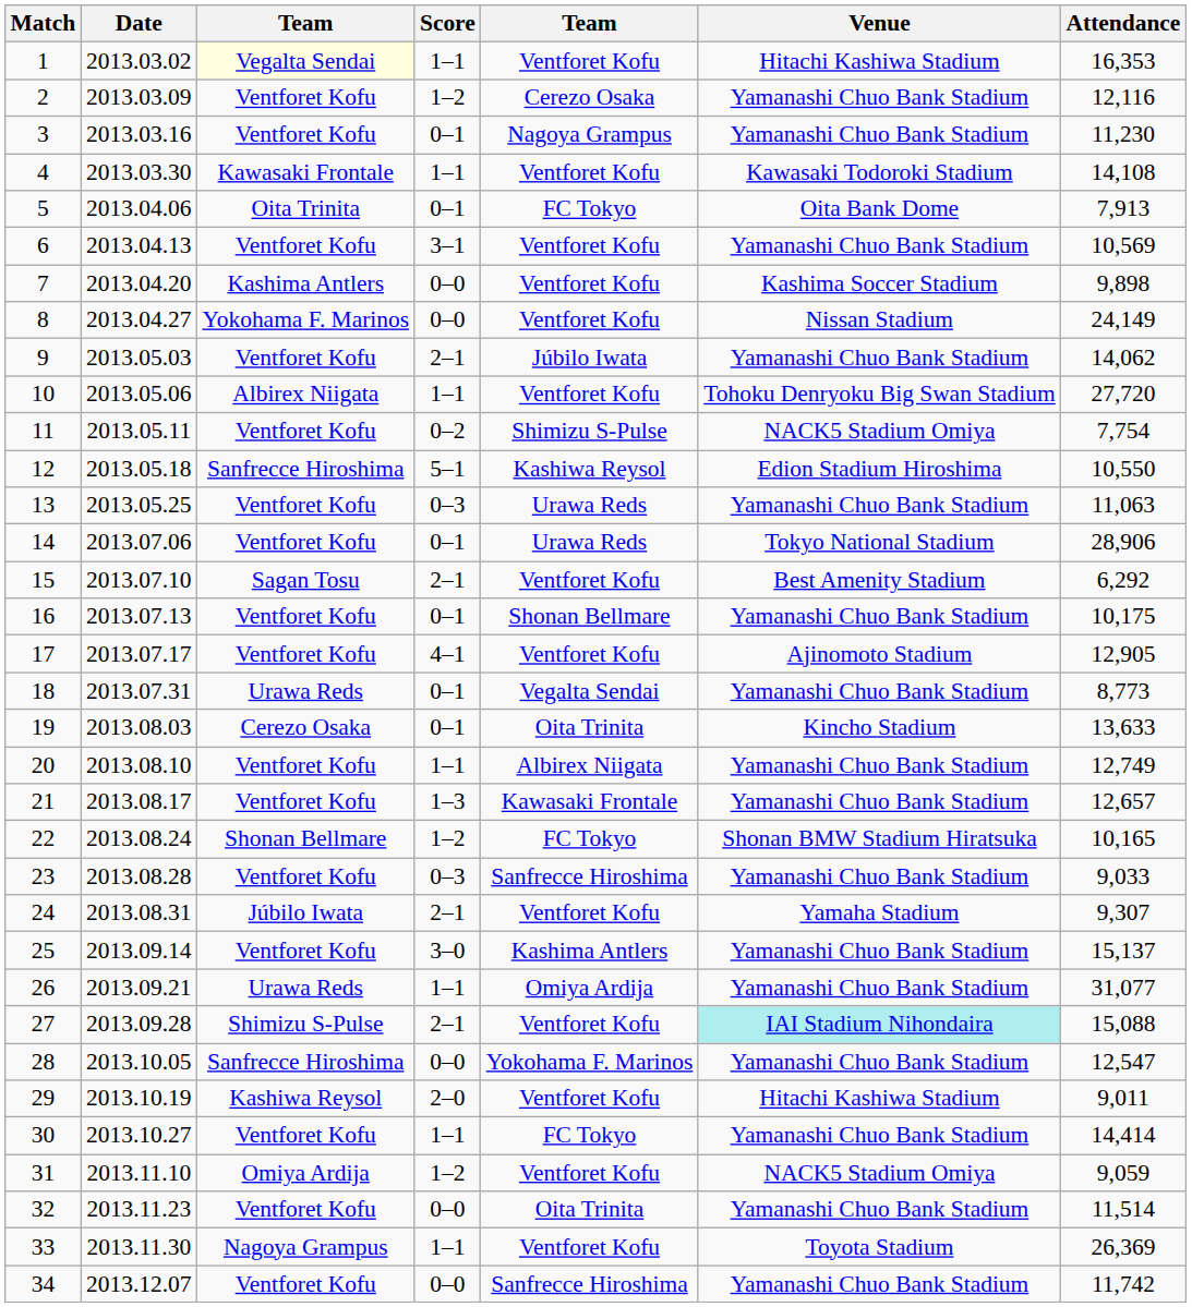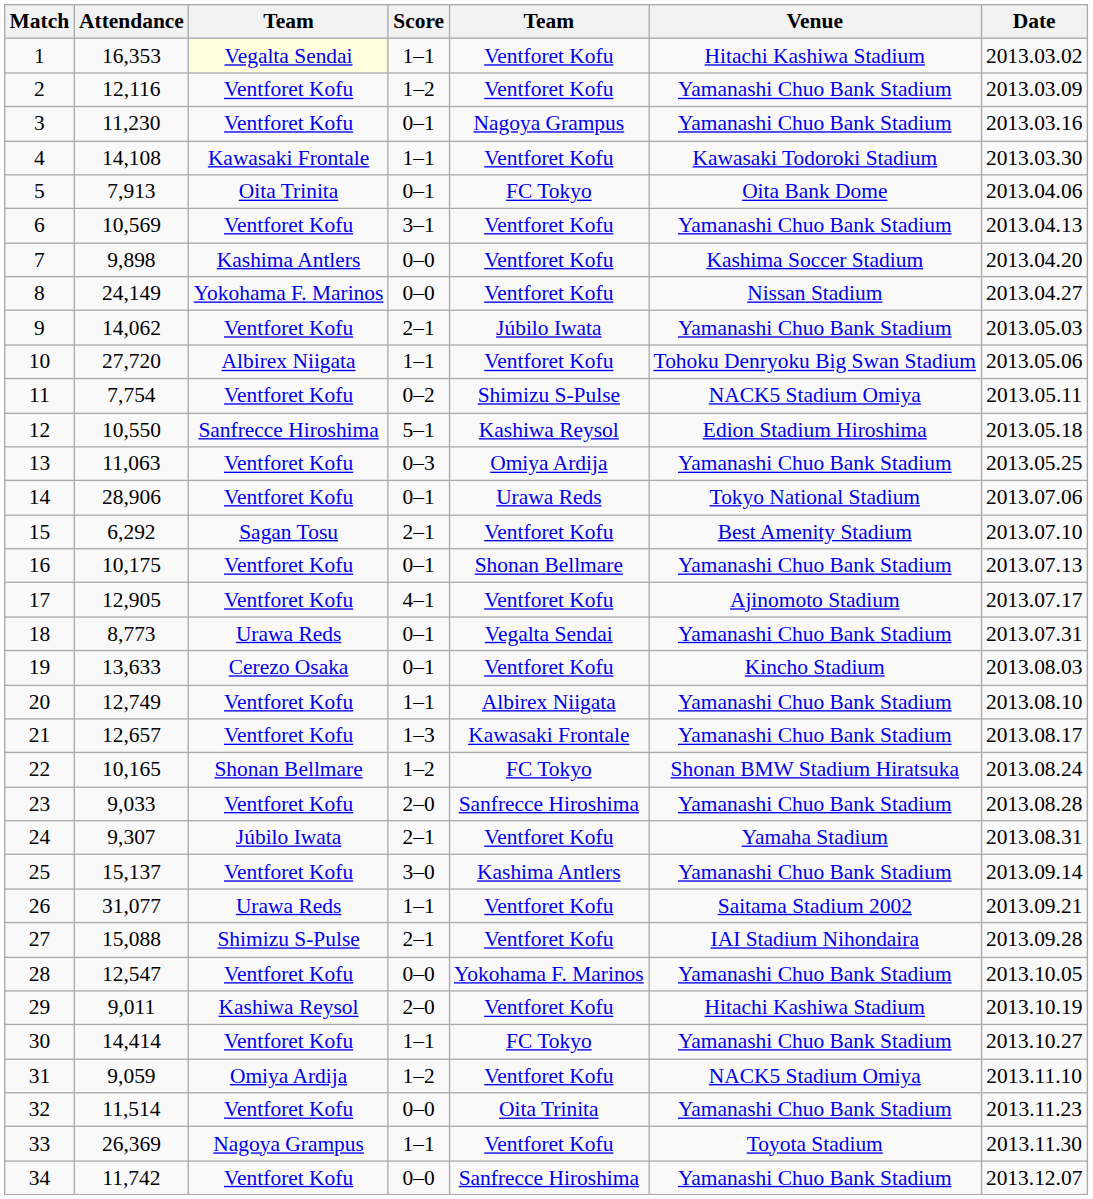 <table class="wikitable" style="text-align:center;">
 <tr>
 <th>Match</th>
-<th>Date</th>
+<th>Attendance</th>
 <th>Team</th>
 <th>Score</th>
 <th>Team</th>
 <th>Venue</th>
-<th>Attendance</th>
+<th>Date</th>
 </tr>
 <tr>
 <td>1</td>
-<td>2013.03.02</td>
+<td>16,353</td>
 <td style="background: lightyellow;"><a href='#'>Vegalta Sendai</a></td>
 <td>1–1</td>
 <td><a href='#'>Ventforet Kofu</a></td>
 <td><a href='#'>Hitachi Kashiwa Stadium</a></td>
-<td>16,353</td>
+<td>2013.03.02</td>
 </tr>
 <tr>
 <td>2</td>
-<td>2013.03.09</td>
+<td>12,116</td>
 <td><a href='#'>Ventforet Kofu</a></td>
 <td>1–2</td>
-<td><a href='#'>Cerezo Osaka</a></td>
+<td><a href='#'>Ventforet Kofu</a></td>
 <td><a href='#'>Yamanashi Chuo Bank Stadium</a></td>
-<td>12,116</td>
+<td>2013.03.09</td>
 </tr>
 <tr>
 <td>3</td>
-<td>2013.03.16</td>
+<td>11,230</td>
 <td><a href='#'>Ventforet Kofu</a></td>
 <td>0–1</td>
 <td><a href='#'>Nagoya Grampus</a></td>
 <td><a href='#'>Yamanashi Chuo Bank Stadium</a></td>
-<td>11,230</td>
+<td>2013.03.16</td>
 </tr>
 <tr>
 <td>4</td>
-<td>2013.03.30</td>
+<td>14,108</td>
 <td><a href='#'>Kawasaki Frontale</a></td>
 <td>1–1</td>
 <td><a href='#'>Ventforet Kofu</a></td>
 <td><a href='#'>Kawasaki Todoroki Stadium</a></td>
-<td>14,108</td>
+<td>2013.03.30</td>
 </tr>
 <tr>
 <td>5</td>
-<td>2013.04.06</td>
+<td>7,913</td>
 <td><a href='#'>Oita Trinita</a></td>
 <td>0–1</td>
 <td><a href='#'>FC Tokyo</a></td>
 <td><a href='#'>Oita Bank Dome</a></td>
-<td>7,913</td>
+<td>2013.04.06</td>
 </tr>
 <tr>
 <td>6</td>
-<td>2013.04.13</td>
+<td>10,569</td>
 <td><a href='#'>Ventforet Kofu</a></td>
 <td>3–1</td>
 <td><a href='#'>Ventforet Kofu</a></td>
 <td><a href='#'>Yamanashi Chuo Bank Stadium</a></td>
-<td>10,569</td>
+<td>2013.04.13</td>
 </tr>
 <tr>
 <td>7</td>
-<td>2013.04.20</td>
+<td>9,898</td>
 <td><a href='#'>Kashima Antlers</a></td>
 <td>0–0</td>
 <td><a href='#'>Ventforet Kofu</a></td>
 <td><a href='#'>Kashima Soccer Stadium</a></td>
-<td>9,898</td>
+<td>2013.04.20</td>
 </tr>
 <tr>
 <td>8</td>
-<td>2013.04.27</td>
+<td>24,149</td>
 <td><a href='#'>Yokohama F. Marinos</a></td>
 <td>0–0</td>
 <td><a href='#'>Ventforet Kofu</a></td>
 <td><a href='#'>Nissan Stadium</a></td>
-<td>24,149</td>
+<td>2013.04.27</td>
 </tr>
 <tr>
 <td>9</td>
-<td>2013.05.03</td>
+<td>14,062</td>
 <td><a href='#'>Ventforet Kofu</a></td>
 <td>2–1</td>
 <td><a href='#'>Júbilo Iwata</a></td>
 <td><a href='#'>Yamanashi Chuo Bank Stadium</a></td>
-<td>14,062</td>
+<td>2013.05.03</td>
 </tr>
 <tr>
 <td>10</td>
-<td>2013.05.06</td>
+<td>27,720</td>
 <td><a href='#'>Albirex Niigata</a></td>
 <td>1–1</td>
 <td><a href='#'>Ventforet Kofu</a></td>
 <td><a href='#'>Tohoku Denryoku Big Swan Stadium</a></td>
-<td>27,720</td>
+<td>2013.05.06</td>
 </tr>
 <tr>
 <td>11</td>
-<td>2013.05.11</td>
+<td>7,754</td>
 <td><a href='#'>Ventforet Kofu</a></td>
 <td>0–2</td>
 <td><a href='#'>Shimizu S-Pulse</a></td>
 <td><a href='#'>NACK5 Stadium Omiya</a></td>
-<td>7,754</td>
+<td>2013.05.11</td>
 </tr>
 <tr>
 <td>12</td>
-<td>2013.05.18</td>
+<td>10,550</td>
 <td><a href='#'>Sanfrecce Hiroshima</a></td>
 <td>5–1</td>
 <td><a href='#'>Kashiwa Reysol</a></td>
 <td><a href='#'>Edion Stadium Hiroshima</a></td>
-<td>10,550</td>
+<td>2013.05.18</td>
 </tr>
 <tr>
 <td>13</td>
-<td>2013.05.25</td>
+<td>11,063</td>
 <td><a href='#'>Ventforet Kofu</a></td>
 <td>0–3</td>
-<td><a href='#'>Urawa Reds</a></td>
+<td><a href='#'>Omiya Ardija</a></td>
 <td><a href='#'>Yamanashi Chuo Bank Stadium</a></td>
-<td>11,063</td>
+<td>2013.05.25</td>
 </tr>
 <tr>
 <td>14</td>
-<td>2013.07.06</td>
+<td>28,906</td>
 <td><a href='#'>Ventforet Kofu</a></td>
 <td>0–1</td>
 <td><a href='#'>Urawa Reds</a></td>
 <td><a href='#'>Tokyo National Stadium</a></td>
-<td>28,906</td>
+<td>2013.07.06</td>
 </tr>
 <tr>
 <td>15</td>
-<td>2013.07.10</td>
+<td>6,292</td>
 <td><a href='#'>Sagan Tosu</a></td>
 <td>2–1</td>
 <td><a href='#'>Ventforet Kofu</a></td>
 <td><a href='#'>Best Amenity Stadium</a></td>
-<td>6,292</td>
+<td>2013.07.10</td>
 </tr>
 <tr>
 <td>16</td>
-<td>2013.07.13</td>
+<td>10,175</td>
 <td><a href='#'>Ventforet Kofu</a></td>
 <td>0–1</td>
 <td><a href='#'>Shonan Bellmare</a></td>
 <td><a href='#'>Yamanashi Chuo Bank Stadium</a></td>
-<td>10,175</td>
+<td>2013.07.13</td>
 </tr>
 <tr>
 <td>17</td>
-<td>2013.07.17</td>
+<td>12,905</td>
 <td><a href='#'>Ventforet Kofu</a></td>
 <td>4–1</td>
 <td><a href='#'>Ventforet Kofu</a></td>
 <td><a href='#'>Ajinomoto Stadium</a></td>
-<td>12,905</td>
+<td>2013.07.17</td>
 </tr>
 <tr>
 <td>18</td>
-<td>2013.07.31</td>
+<td>8,773</td>
 <td><a href='#'>Urawa Reds</a></td>
 <td>0–1</td>
 <td><a href='#'>Vegalta Sendai</a></td>
 <td><a href='#'>Yamanashi Chuo Bank Stadium</a></td>
-<td>8,773</td>
+<td>2013.07.31</td>
 </tr>
 <tr>
 <td>19</td>
-<td>2013.08.03</td>
+<td>13,633</td>
 <td><a href='#'>Cerezo Osaka</a></td>
 <td>0–1</td>
-<td><a href='#'>Oita Trinita</a></td>
+<td><a href='#'>Ventforet Kofu</a></td>
 <td><a href='#'>Kincho Stadium</a></td>
-<td>13,633</td>
+<td>2013.08.03</td>
 </tr>
 <tr>
 <td>20</td>
-<td>2013.08.10</td>
+<td>12,749</td>
 <td><a href='#'>Ventforet Kofu</a></td>
 <td>1–1</td>
 <td><a href='#'>Albirex Niigata</a></td>
 <td><a href='#'>Yamanashi Chuo Bank Stadium</a></td>
-<td>12,749</td>
+<td>2013.08.10</td>
 </tr>
 <tr>
 <td>21</td>
-<td>2013.08.17</td>
+<td>12,657</td>
 <td><a href='#'>Ventforet Kofu</a></td>
 <td>1–3</td>
 <td><a href='#'>Kawasaki Frontale</a></td>
 <td><a href='#'>Yamanashi Chuo Bank Stadium</a></td>
-<td>12,657</td>
+<td>2013.08.17</td>
 </tr>
 <tr>
 <td>22</td>
-<td>2013.08.24</td>
+<td>10,165</td>
 <td><a href='#'>Shonan Bellmare</a></td>
 <td>1–2</td>
 <td><a href='#'>FC Tokyo</a></td>
 <td><a href='#'>Shonan BMW Stadium Hiratsuka</a></td>
-<td>10,165</td>
+<td>2013.08.24</td>
 </tr>
 <tr>
 <td>23</td>
-<td>2013.08.28</td>
+<td>9,033</td>
 <td><a href='#'>Ventforet Kofu</a></td>
-<td>0–3</td>
+<td>2–0</td>
 <td><a href='#'>Sanfrecce Hiroshima</a></td>
 <td><a href='#'>Yamanashi Chuo Bank Stadium</a></td>
-<td>9,033</td>
+<td>2013.08.28</td>
 </tr>
 <tr>
 <td>24</td>
-<td>2013.08.31</td>
+<td>9,307</td>
 <td><a href='#'>Júbilo Iwata</a></td>
 <td>2–1</td>
 <td><a href='#'>Ventforet Kofu</a></td>
 <td><a href='#'>Yamaha Stadium</a></td>
-<td>9,307</td>
+<td>2013.08.31</td>
 </tr>
 <tr>
 <td>25</td>
-<td>2013.09.14</td>
+<td>15,137</td>
 <td><a href='#'>Ventforet Kofu</a></td>
 <td>3–0</td>
 <td><a href='#'>Kashima Antlers</a></td>
 <td><a href='#'>Yamanashi Chuo Bank Stadium</a></td>
-<td>15,137</td>
+<td>2013.09.14</td>
 </tr>
 <tr>
 <td>26</td>
-<td>2013.09.21</td>
+<td>31,077</td>
 <td><a href='#'>Urawa Reds</a></td>
 <td>1–1</td>
-<td><a href='#'>Omiya Ardija</a></td>
-<td><a href='#'>Yamanashi Chuo Bank Stadium</a></td>
-<td>31,077</td>
+<td><a href='#'>Ventforet Kofu</a></td>
+<td><a href='#'>Saitama Stadium 2002</a></td>
+<td>2013.09.21</td>
 </tr>
 <tr>
 <td>27</td>
-<td>2013.09.28</td>
+<td>15,088</td>
 <td><a href='#'>Shimizu S-Pulse</a></td>
 <td>2–1</td>
 <td><a href='#'>Ventforet Kofu</a></td>
-<td style="background: paleturquoise;"><a href='#'>IAI Stadium Nihondaira</a></td>
-<td>15,088</td>
+<td><a href='#'>IAI Stadium Nihondaira</a></td>
+<td>2013.09.28</td>
 </tr>
 <tr>
 <td>28</td>
-<td>2013.10.05</td>
-<td><a href='#'>Sanfrecce Hiroshima</a></td>
+<td>12,547</td>
+<td><a href='#'>Ventforet Kofu</a></td>
 <td>0–0</td>
 <td><a href='#'>Yokohama F. Marinos</a></td>
 <td><a href='#'>Yamanashi Chuo Bank Stadium</a></td>
-<td>12,547</td>
+<td>2013.10.05</td>
 </tr>
 <tr>
 <td>29</td>
-<td>2013.10.19</td>
+<td>9,011</td>
 <td><a href='#'>Kashiwa Reysol</a></td>
 <td>2–0</td>
 <td><a href='#'>Ventforet Kofu</a></td>
 <td><a href='#'>Hitachi Kashiwa Stadium</a></td>
-<td>9,011</td>
+<td>2013.10.19</td>
 </tr>
 <tr>
 <td>30</td>
-<td>2013.10.27</td>
+<td>14,414</td>
 <td><a href='#'>Ventforet Kofu</a></td>
 <td>1–1</td>
 <td><a href='#'>FC Tokyo</a></td>
 <td><a href='#'>Yamanashi Chuo Bank Stadium</a></td>
-<td>14,414</td>
+<td>2013.10.27</td>
 </tr>
 <tr>
 <td>31</td>
-<td>2013.11.10</td>
+<td>9,059</td>
 <td><a href='#'>Omiya Ardija</a></td>
 <td>1–2</td>
 <td><a href='#'>Ventforet Kofu</a></td>
 <td><a href='#'>NACK5 Stadium Omiya</a></td>
-<td>9,059</td>
+<td>2013.11.10</td>
 </tr>
 <tr>
 <td>32</td>
-<td>2013.11.23</td>
+<td>11,514</td>
 <td><a href='#'>Ventforet Kofu</a></td>
 <td>0–0</td>
 <td><a href='#'>Oita Trinita</a></td>
 <td><a href='#'>Yamanashi Chuo Bank Stadium</a></td>
-<td>11,514</td>
+<td>2013.11.23</td>
 </tr>
 <tr>
 <td>33</td>
-<td>2013.11.30</td>
+<td>26,369</td>
 <td><a href='#'>Nagoya Grampus</a></td>
 <td>1–1</td>
 <td><a href='#'>Ventforet Kofu</a></td>
 <td><a href='#'>Toyota Stadium</a></td>
-<td>26,369</td>
+<td>2013.11.30</td>
 </tr>
 <tr>
 <td>34</td>
-<td>2013.12.07</td>
+<td>11,742</td>
 <td><a href='#'>Ventforet Kofu</a></td>
 <td>0–0</td>
 <td><a href='#'>Sanfrecce Hiroshima</a></td>
 <td><a href='#'>Yamanashi Chuo Bank Stadium</a></td>
-<td>11,742</td>
+<td>2013.12.07</td>
 </tr>
 </table>
